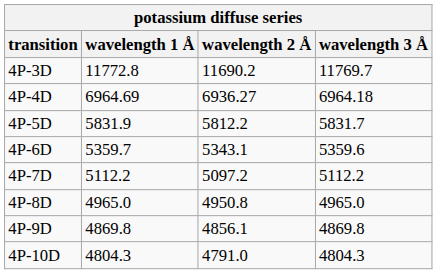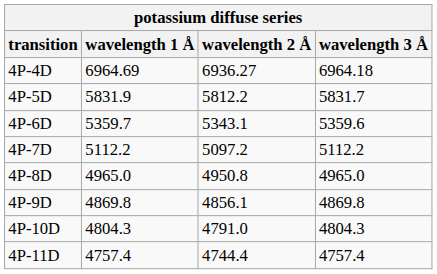 <table class="wikitable">
 <tr>
 <th colspan=4>potassium diffuse series</th>
 </tr>
 <tr>
 <th>transition</th>
 <th>wavelength 1 Å</th>
 <th>wavelength 2 Å</th>
 <th>wavelength 3 Å</th>
-</tr>
-<tr>
-<td>4P-3D</td>
-<td>11772.8</td>
-<td>11690.2</td>
-<td>11769.7</td>
 </tr>
 <tr>
 <td>4P-4D</td>
 <td>6964.69</td>
 <td>6936.27</td>
 <td>6964.18</td>
 </tr>
 <tr>
 <td>4P-5D</td>
 <td>5831.9</td>
 <td>5812.2</td>
 <td>5831.7</td>
 </tr>
 <tr>
 <td>4P-6D</td>
 <td>5359.7</td>
 <td>5343.1</td>
 <td>5359.6</td>
 </tr>
 <tr>
 <td>4P-7D</td>
 <td>5112.2</td>
 <td>5097.2</td>
 <td>5112.2</td>
 </tr>
 <tr>
 <td>4P-8D</td>
 <td>4965.0</td>
 <td>4950.8</td>
 <td>4965.0</td>
 </tr>
 <tr>
 <td>4P-9D</td>
 <td>4869.8</td>
 <td>4856.1</td>
 <td>4869.8</td>
 </tr>
 <tr>
 <td>4P-10D</td>
 <td>4804.3</td>
 <td>4791.0</td>
 <td>4804.3</td>
 </tr>
+<tr>
+<td>4P-11D</td>
+<td>4757.4</td>
+<td>4744.4</td>
+<td>4757.4</td>
+</tr>
 </table>
